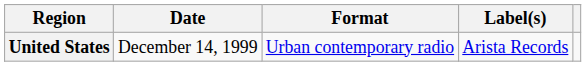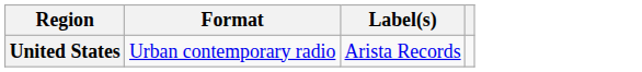 <table class="wikitable plainrowheaders">
 <tr>
 <th scope="col">Region</th>
-<th scope="col">Date</th>
 <th scope="col">Format</th>
 <th scope="col">Label(s)</th>
 <th scope="col"></th>
 </tr>
 <tr>
 <th scope="row">United States</th>
-<td>December 14, 1999</td>
 <td><a href='#'>Urban contemporary radio</a></td>
 <td><a href='#'>Arista Records</a></td>
 <td style="text-align:center;"></td>
 </tr>
 </table>
